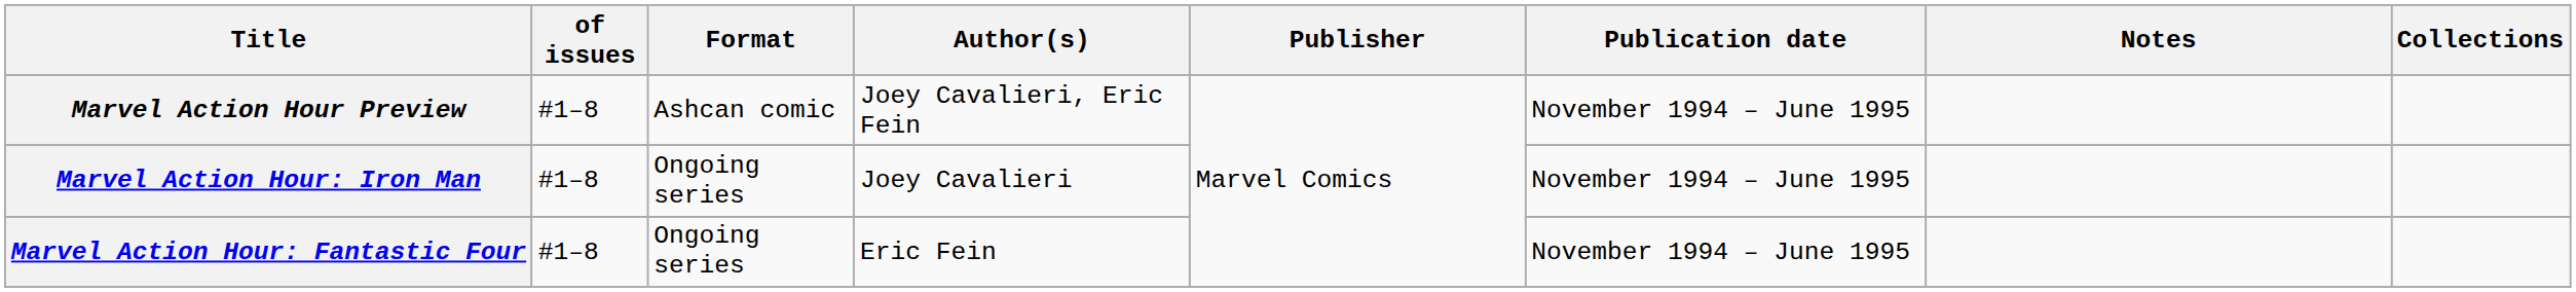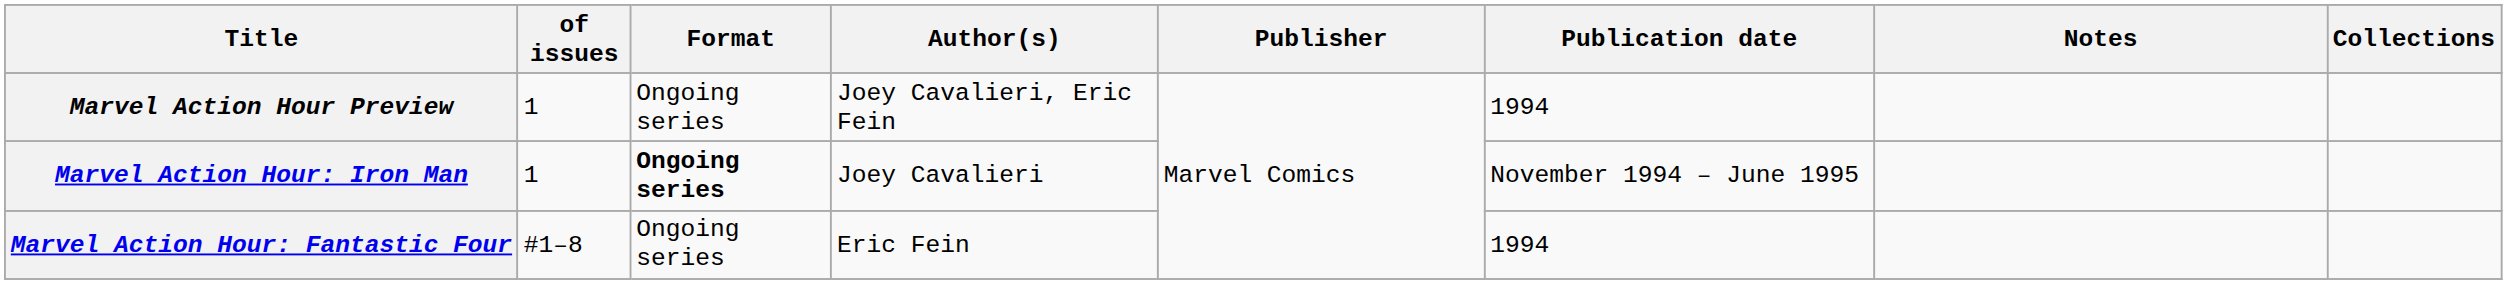 <table class="wikitable">
 <tr>
 <th>Title</th>
 <th style="width:40pt"> of issues</th>
 <th style="width:75pt">Format</th>
 <th style="width:125pt">Author(s)</th>
 <th style="width:125pt">Publisher</th>
 <th style="width:150pt">Publication date</th>
 <th style="width:175pt">Notes</th>
 <th>Collections</th>
 </tr>
 <tr>
 <th><em>Marvel Action Hour Preview</em></th>
-<td>#1–8</td>
-<td>Ashcan comic</td>
+<td>1</td>
+<td>Ongoing series</td>
 <td>Joey Cavalieri, Eric Fein</td>
 <td rowspan="3">Marvel Comics</td>
-<td>November 1994 – June 1995</td>
+<td>1994</td>
 <td></td>
 <td></td>
 </tr>
 <tr>
 <th><em><a href='#'>Marvel Action Hour: Iron Man</a></em></th>
-<td>#1–8</td>
-<td>Ongoing series</td>
+<td>1</td>
+<td><strong>Ongoing series</strong></td>
 <td>Joey Cavalieri</td>
 <td>November 1994 – June 1995</td>
 <td></td>
 <td></td>
 </tr>
 <tr>
 <th><em><a href='#'>Marvel Action Hour: Fantastic Four</a></em></th>
 <td>#1–8</td>
 <td>Ongoing series</td>
 <td>Eric Fein</td>
-<td>November 1994 – June 1995</td>
+<td>1994</td>
 <td></td>
 <td></td>
 </tr>
 </table>
